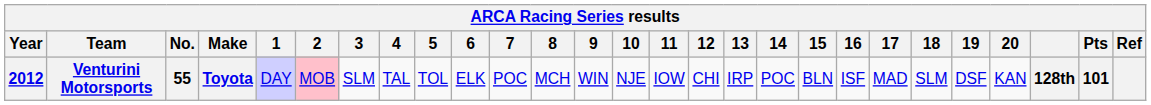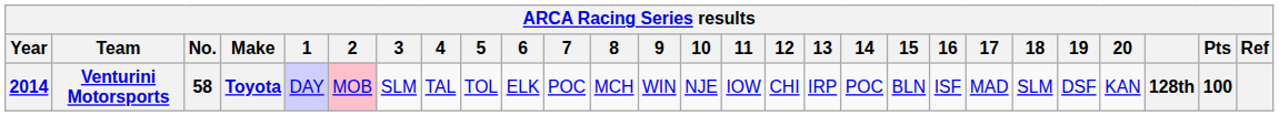 <table class="wikitable" style="text-align:center; font-size:75%">
 <tr>
 <th colspan=27><a href='#'>ARCA Racing Series</a> results</th>
 </tr>
 <tr>
 <th>Year</th>
 <th>Team</th>
 <th>No.</th>
 <th>Make</th>
 <th>1</th>
 <th>2</th>
 <th>3</th>
 <th>4</th>
 <th>5</th>
 <th>6</th>
 <th>7</th>
 <th>8</th>
 <th>9</th>
 <th>10</th>
 <th>11</th>
 <th>12</th>
 <th>13</th>
 <th>14</th>
 <th>15</th>
 <th>16</th>
 <th>17</th>
 <th>18</th>
 <th>19</th>
 <th>20</th>
 <th></th>
 <th>Pts</th>
 <th>Ref</th>
 </tr>
 <tr>
-<th><a href='#'>2012</a></th>
+<th><a href='#'>2014</a></th>
 <th><a href='#'>Venturini Motorsports</a></th>
-<th>55</th>
+<th>58</th>
 <th><a href='#'>Toyota</a></th>
 <td style="background:#CFCFFF;"><a href='#'>DAY</a><br></td>
 <td style="background: pink;"><a href='#'>MOB</a></td>
 <td><a href='#'>SLM</a></td>
 <td><a href='#'>TAL</a></td>
 <td><a href='#'>TOL</a></td>
 <td><a href='#'>ELK</a></td>
 <td><a href='#'>POC</a></td>
 <td><a href='#'>MCH</a></td>
 <td><a href='#'>WIN</a></td>
 <td><a href='#'>NJE</a></td>
 <td><a href='#'>IOW</a></td>
 <td><a href='#'>CHI</a></td>
 <td><a href='#'>IRP</a></td>
 <td><a href='#'>POC</a></td>
 <td><a href='#'>BLN</a></td>
 <td><a href='#'>ISF</a></td>
 <td><a href='#'>MAD</a></td>
 <td><a href='#'>SLM</a></td>
 <td><a href='#'>DSF</a></td>
 <td><a href='#'>KAN</a></td>
 <th>128th</th>
-<th>101</th>
+<th>100</th>
 <th></th>
 </tr>
 </table>
